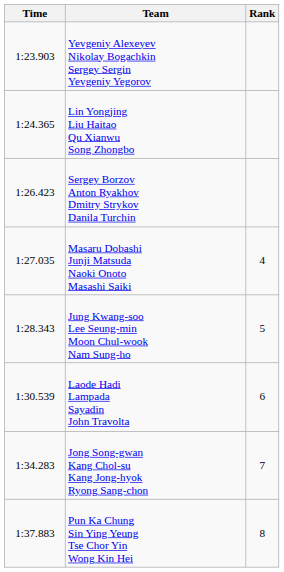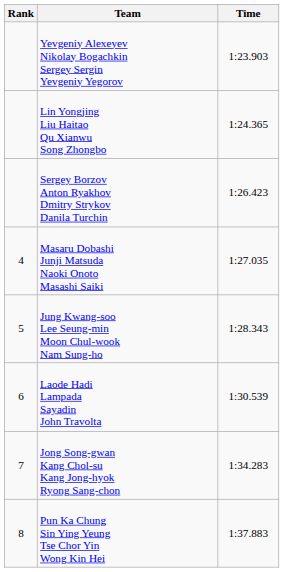 <table class=wikitable style="text-align:center">
 <tr>
+<th width=40>Rank</th>
+<th width=250>Team</th>
 <th width=80>Time</th>
-<th width=250>Team</th>
-<th width=40>Rank</th>
 </tr>
 <tr>
+<td></td>
+<td align=left><br><a href='#'>Yevgeniy Alexeyev</a><br><a href='#'>Nikolay Bogachkin</a><br><a href='#'>Sergey Sergin</a><br><a href='#'>Yevgeniy Yegorov</a></td>
 <td>1:23.903</td>
-<td align=left><br><a href='#'>Yevgeniy Alexeyev</a><br><a href='#'>Nikolay Bogachkin</a><br><a href='#'>Sergey Sergin</a><br><a href='#'>Yevgeniy Yegorov</a></td>
-<td></td>
 </tr>
 <tr>
+<td></td>
+<td align=left><br><a href='#'>Lin Yongjing</a><br><a href='#'>Liu Haitao</a><br><a href='#'>Qu Xianwu</a><br><a href='#'>Song Zhongbo</a></td>
 <td>1:24.365</td>
-<td align=left><br><a href='#'>Lin Yongjing</a><br><a href='#'>Liu Haitao</a><br><a href='#'>Qu Xianwu</a><br><a href='#'>Song Zhongbo</a></td>
-<td></td>
 </tr>
 <tr>
+<td></td>
+<td align=left><br><a href='#'>Sergey Borzov</a><br><a href='#'>Anton Ryakhov</a><br><a href='#'>Dmitry Strykov</a><br><a href='#'>Danila Turchin</a></td>
 <td>1:26.423</td>
-<td align=left><br><a href='#'>Sergey Borzov</a><br><a href='#'>Anton Ryakhov</a><br><a href='#'>Dmitry Strykov</a><br><a href='#'>Danila Turchin</a></td>
-<td></td>
 </tr>
 <tr>
+<td>4</td>
+<td align=left><br><a href='#'>Masaru Dobashi</a><br><a href='#'>Junji Matsuda</a><br><a href='#'>Naoki Onoto</a><br><a href='#'>Masashi Saiki</a></td>
 <td>1:27.035</td>
-<td align=left><br><a href='#'>Masaru Dobashi</a><br><a href='#'>Junji Matsuda</a><br><a href='#'>Naoki Onoto</a><br><a href='#'>Masashi Saiki</a></td>
-<td>4</td>
 </tr>
 <tr>
+<td>5</td>
+<td align=left><br><a href='#'>Jung Kwang-soo</a><br><a href='#'>Lee Seung-min</a><br><a href='#'>Moon Chul-wook</a><br><a href='#'>Nam Sung-ho</a></td>
 <td>1:28.343</td>
-<td align=left><br><a href='#'>Jung Kwang-soo</a><br><a href='#'>Lee Seung-min</a><br><a href='#'>Moon Chul-wook</a><br><a href='#'>Nam Sung-ho</a></td>
-<td>5</td>
 </tr>
 <tr>
+<td>6</td>
+<td align=left><br><a href='#'>Laode Hadi</a><br><a href='#'>Lampada</a><br><a href='#'>Sayadin</a><br><a href='#'>John Travolta</a></td>
 <td>1:30.539</td>
-<td align=left><br><a href='#'>Laode Hadi</a><br><a href='#'>Lampada</a><br><a href='#'>Sayadin</a><br><a href='#'>John Travolta</a></td>
-<td>6</td>
 </tr>
 <tr>
+<td>7</td>
+<td align=left><br><a href='#'>Jong Song-gwan</a><br><a href='#'>Kang Chol-su</a><br><a href='#'>Kang Jong-hyok</a><br><a href='#'>Ryong Sang-chon</a></td>
 <td>1:34.283</td>
-<td align=left><br><a href='#'>Jong Song-gwan</a><br><a href='#'>Kang Chol-su</a><br><a href='#'>Kang Jong-hyok</a><br><a href='#'>Ryong Sang-chon</a></td>
-<td>7</td>
 </tr>
 <tr>
+<td>8</td>
+<td align=left><br><a href='#'>Pun Ka Chung</a><br><a href='#'>Sin Ying Yeung</a><br><a href='#'>Tse Chor Yin</a><br><a href='#'>Wong Kin Hei</a></td>
 <td>1:37.883</td>
-<td align=left><br><a href='#'>Pun Ka Chung</a><br><a href='#'>Sin Ying Yeung</a><br><a href='#'>Tse Chor Yin</a><br><a href='#'>Wong Kin Hei</a></td>
-<td>8</td>
 </tr>
 </table>
